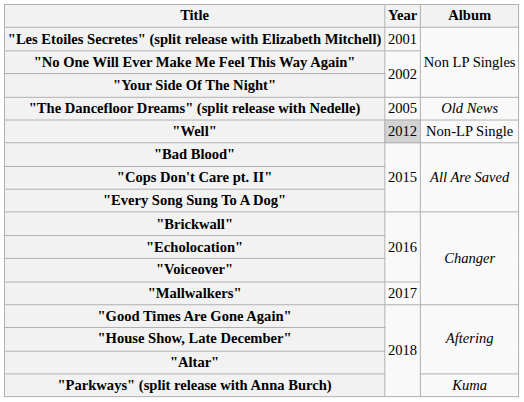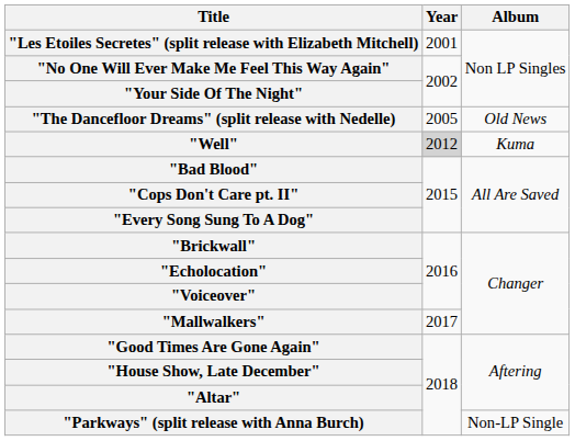 <table class="wikitable plainrowheaders" style="text-align:center;">
 <tr>
 <th scope="col">Title</th>
 <th scope="col">Year</th>
 <th scope="col">Album</th>
 </tr>
 <tr>
 <th scope="row">"Les Etoiles Secretes" (split release with Elizabeth Mitchell)</th>
 <td>2001</td>
 <td rowspan="3">Non LP Singles</td>
 </tr>
 <tr>
 <th scope="row">"No One Will Ever Make Me Feel This Way Again"</th>
 <td rowspan="2">2002</td>
 </tr>
 <tr>
 <th scope="row">"Your Side Of The Night"</th>
 </tr>
 <tr>
 <th scope="row">"The Dancefloor Dreams" (split release with Nedelle)</th>
 <td>2005</td>
 <td><em>Old News</em></td>
 </tr>
 <tr>
 <th scope="row">"Well"</th>
 <td style="background: lightgrey;">2012</td>
-<td>Non-LP Single</td>
+<td><em>Kuma</em></td>
 </tr>
 <tr>
 <th scope="row">"Bad Blood"</th>
 <td rowspan="3">2015</td>
 <td rowspan="3"><em>All Are Saved</em></td>
 </tr>
 <tr>
 <th scope="row">"Cops Don't Care pt. II"</th>
 </tr>
 <tr>
 <th scope="row">"Every Song Sung To A Dog"</th>
 </tr>
 <tr>
 <th scope="row">"Brickwall"</th>
 <td rowspan="3">2016</td>
 <td rowspan="4"><em>Changer</em></td>
 </tr>
 <tr>
 <th scope="row">"Echolocation"</th>
 </tr>
 <tr>
 <th scope="row">"Voiceover"</th>
 </tr>
 <tr>
 <th scope="row">"Mallwalkers"</th>
 <td>2017</td>
 </tr>
 <tr>
 <th scope="row">"Good Times Are Gone Again"</th>
 <td rowspan="4">2018</td>
 <td rowspan="3"><em>Aftering</em></td>
 </tr>
 <tr>
 <th scope="row">"House Show, Late December"</th>
 </tr>
 <tr>
 <th scope="row">"Altar"</th>
 </tr>
 <tr>
 <th scope="row">"Parkways" (split release with Anna Burch)</th>
-<td><em>Kuma</em></td>
+<td>Non-LP Single</td>
 </tr>
 </table>
